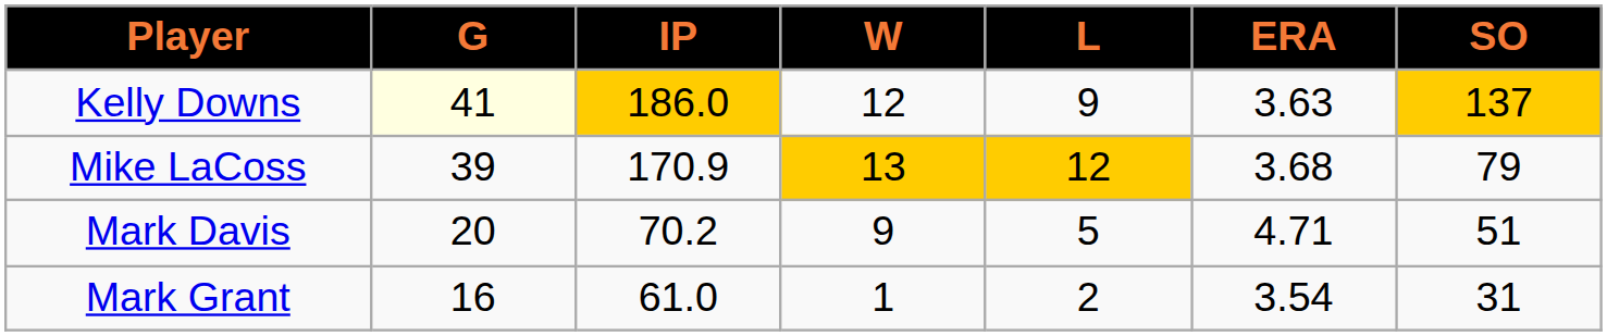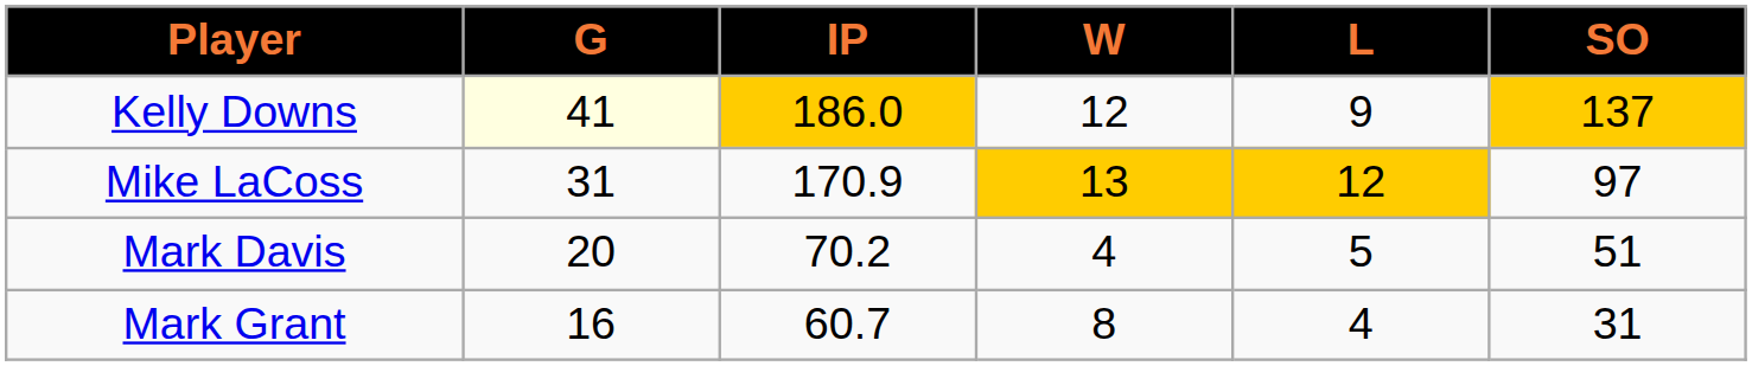 <table class="wikitable sortable">
 <tr>
 <th style="background:black;color:#f47937;" width="16%">Player</th>
 <th style="background:black;color:#f47937;" width="9%">G</th>
 <th style="background:black;color:#f47937;" width="9%">IP</th>
 <th style="background:black;color:#f47937;" width="9%">W</th>
 <th style="background:black;color:#f47937;" width="9%">L</th>
-<th style="background:black;color:#f47937;" width="9%">ERA</th>
 <th style="background:black;color:#f47937;" width="9%">SO</th>
 </tr>
 <tr align="center">
 <td><a href='#'>Kelly Downs</a></td>
 <td style="background: lightyellow;">41</td>
 <td bgcolor="#FFCC00">186.0</td>
 <td>12</td>
 <td>9</td>
-<td>3.63</td>
 <td bgcolor="#FFCC00">137</td>
 </tr>
 <tr align="center">
 <td><a href='#'>Mike LaCoss</a></td>
-<td>39</td>
+<td>31</td>
 <td>170.9</td>
 <td bgcolor="#FFCC00">13</td>
 <td bgcolor="FFCC00">12</td>
-<td>3.68</td>
-<td>79</td>
+<td>97</td>
 </tr>
 <tr align="center">
 <td><a href='#'>Mark Davis</a></td>
 <td>20</td>
 <td>70.2</td>
-<td>9</td>
+<td>4</td>
 <td>5</td>
-<td>4.71</td>
 <td>51</td>
 </tr>
 <tr align="center">
 <td><a href='#'>Mark Grant</a></td>
 <td>16</td>
-<td>61.0</td>
-<td>1</td>
-<td>2</td>
-<td>3.54</td>
+<td>60.7</td>
+<td>8</td>
+<td>4</td>
 <td>31</td>
 </tr>
 </table>
